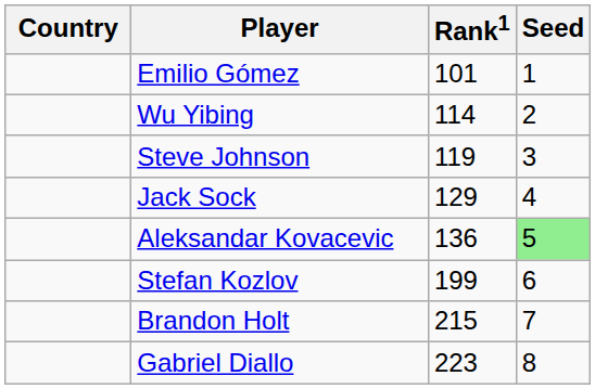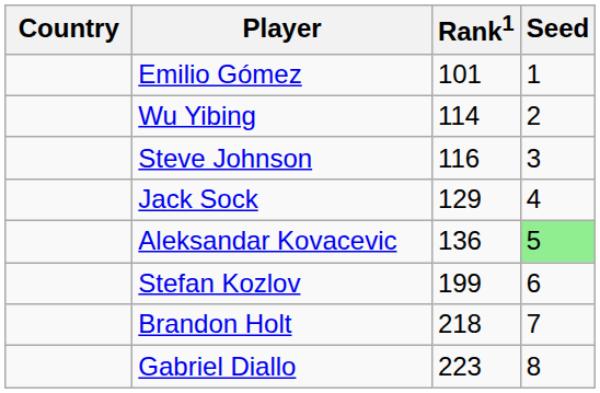 <table class="sortable wikitable">
 <tr>
 <th width="70">Country</th>
 <th width="175">Player</th>
 <th>Rank<sup>1</sup></th>
 <th>Seed</th>
 </tr>
 <tr>
 <td></td>
 <td><a href='#'>Emilio Gómez</a></td>
 <td>101</td>
 <td>1</td>
 </tr>
 <tr>
 <td></td>
 <td><a href='#'>Wu Yibing</a></td>
 <td>114</td>
 <td>2</td>
 </tr>
 <tr>
 <td></td>
 <td><a href='#'>Steve Johnson</a></td>
-<td>119</td>
+<td>116</td>
 <td>3</td>
 </tr>
 <tr>
 <td></td>
 <td><a href='#'>Jack Sock</a></td>
 <td>129</td>
 <td>4</td>
 </tr>
 <tr>
 <td></td>
 <td><a href='#'>Aleksandar Kovacevic</a></td>
 <td>136</td>
 <td style="background: lightgreen;">5</td>
 </tr>
 <tr>
 <td></td>
 <td><a href='#'>Stefan Kozlov</a></td>
 <td>199</td>
 <td>6</td>
 </tr>
 <tr>
 <td></td>
 <td><a href='#'>Brandon Holt</a></td>
-<td>215</td>
+<td>218</td>
 <td>7</td>
 </tr>
 <tr>
 <td></td>
 <td><a href='#'>Gabriel Diallo</a></td>
 <td>223</td>
 <td>8</td>
 </tr>
 </table>
